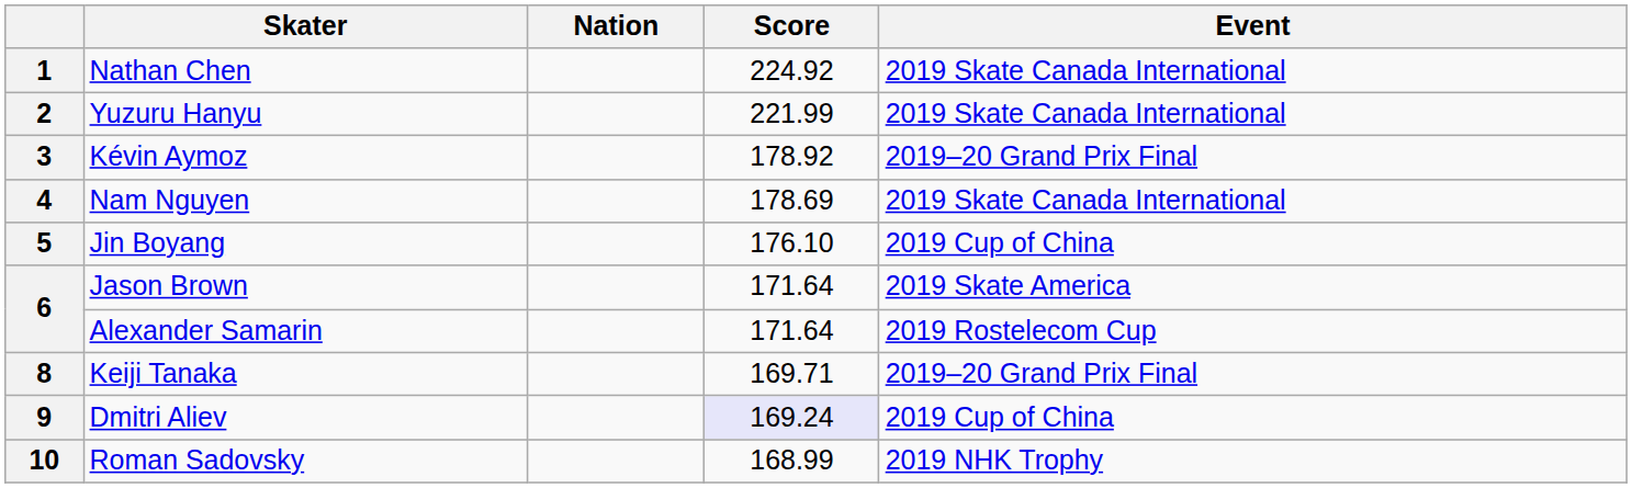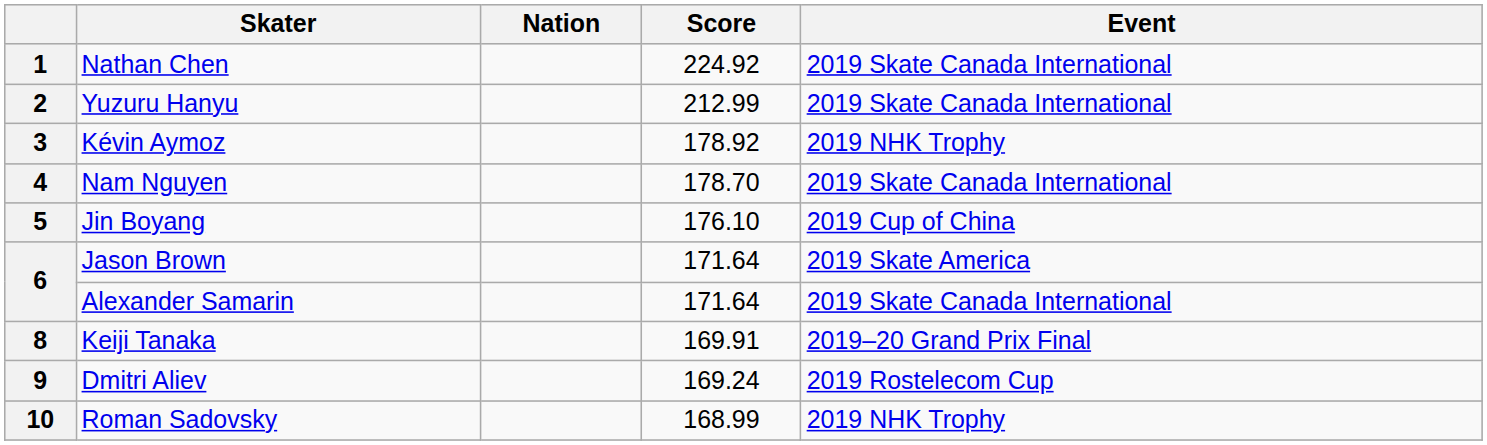 <table class="wikitable sortable" style="text-align:left; width:75%">
 <tr>
 <th scope="col"></th>
 <th scope="col">Skater</th>
 <th scope="col">Nation</th>
 <th scope="col">Score</th>
 <th scope="col">Event</th>
 </tr>
 <tr>
 <th scope="row">1</th>
 <td><a href='#'>Nathan Chen</a></td>
 <td></td>
 <td style="text-align:center;">224.92</td>
 <td><a href='#'>2019 Skate Canada International</a></td>
 </tr>
 <tr>
 <th scope="row">2</th>
 <td><a href='#'>Yuzuru Hanyu</a></td>
 <td></td>
-<td style="text-align:center;">221.99</td>
+<td style="text-align:center;">212.99</td>
 <td><a href='#'>2019 Skate Canada International</a></td>
 </tr>
 <tr>
 <th scope="row">3</th>
 <td><a href='#'>Kévin Aymoz</a></td>
 <td></td>
 <td style="text-align:center;">178.92</td>
-<td><a href='#'>2019–20 Grand Prix Final</a></td>
+<td><a href='#'>2019 NHK Trophy</a></td>
 </tr>
 <tr>
 <th scope="row">4</th>
 <td><a href='#'>Nam Nguyen</a></td>
 <td></td>
-<td style="text-align:center;">178.69</td>
+<td style="text-align:center;">178.70</td>
 <td><a href='#'>2019 Skate Canada International</a></td>
 </tr>
 <tr>
 <th scope="row">5</th>
 <td><a href='#'>Jin Boyang</a></td>
 <td></td>
 <td style="text-align:center;">176.10</td>
 <td><a href='#'>2019 Cup of China</a></td>
 </tr>
 <tr>
 <th scope="row" rowspan=2>6</th>
 <td><a href='#'>Jason Brown</a></td>
 <td></td>
 <td style="text-align:center;">171.64</td>
 <td><a href='#'>2019 Skate America</a></td>
 </tr>
 <tr>
 <td><a href='#'>Alexander Samarin</a></td>
 <td></td>
 <td style="text-align:center;">171.64</td>
-<td><a href='#'>2019 Rostelecom Cup</a></td>
+<td><a href='#'>2019 Skate Canada International</a></td>
 </tr>
 <tr>
 <th scope="row">8</th>
 <td><a href='#'>Keiji Tanaka</a></td>
 <td></td>
-<td style="text-align:center;">169.71</td>
+<td style="text-align:center;">169.91</td>
 <td><a href='#'>2019–20 Grand Prix Final</a></td>
 </tr>
 <tr>
 <th scope="row">9</th>
 <td><a href='#'>Dmitri Aliev</a></td>
 <td></td>
-<td style="background: lavender; text-align:center;">169.24</td>
-<td><a href='#'>2019 Cup of China</a></td>
+<td style="text-align:center;">169.24</td>
+<td><a href='#'>2019 Rostelecom Cup</a></td>
 </tr>
 <tr>
 <th scope="row">10</th>
 <td><a href='#'>Roman Sadovsky</a></td>
 <td></td>
 <td style="text-align:center;">168.99</td>
 <td><a href='#'>2019 NHK Trophy</a></td>
 </tr>
 </table>
